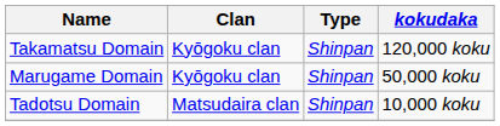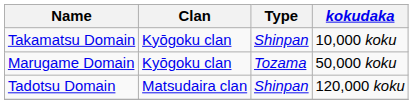 <table class="wikitable">
 <tr>
 <th>Name</th>
 <th>Clan</th>
 <th>Type</th>
 <th><em><a href='#'>kokudaka</a></em></th>
 </tr>
 <tr>
 <td> <a href='#'>Takamatsu Domain</a></td>
 <td><a href='#'>Kyōgoku clan</a></td>
 <td><em><a href='#'>Shinpan</a></em></td>
-<td>120,000 <em>koku</em></td>
+<td>10,000 <em>koku</em></td>
 </tr>
 <tr>
 <td> <a href='#'>Marugame Domain</a></td>
 <td><a href='#'>Kyōgoku clan</a></td>
-<td><em><a href='#'>Shinpan</a></em></td>
+<td><em><a href='#'>Tozama</a></em></td>
 <td>50,000 <em>koku</em></td>
 </tr>
 <tr>
 <td> <a href='#'>Tadotsu Domain</a></td>
 <td><a href='#'>Matsudaira clan</a></td>
 <td><em><a href='#'>Shinpan</a></em></td>
-<td>10,000 <em>koku</em></td>
+<td>120,000 <em>koku</em></td>
 </tr>
 <tr>
 </tr>
 </table>
